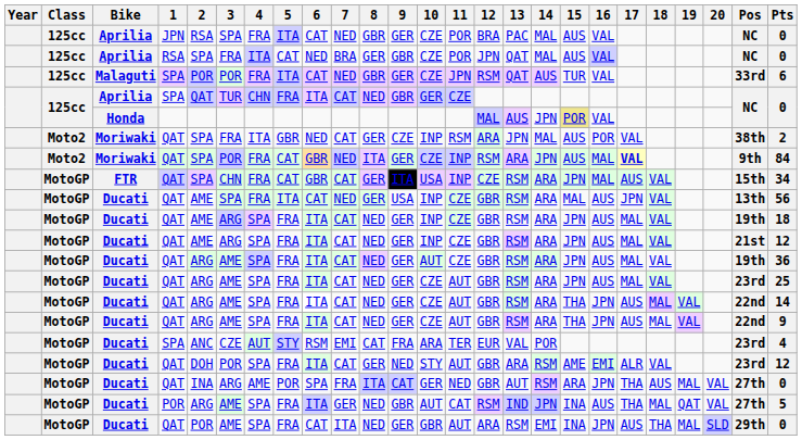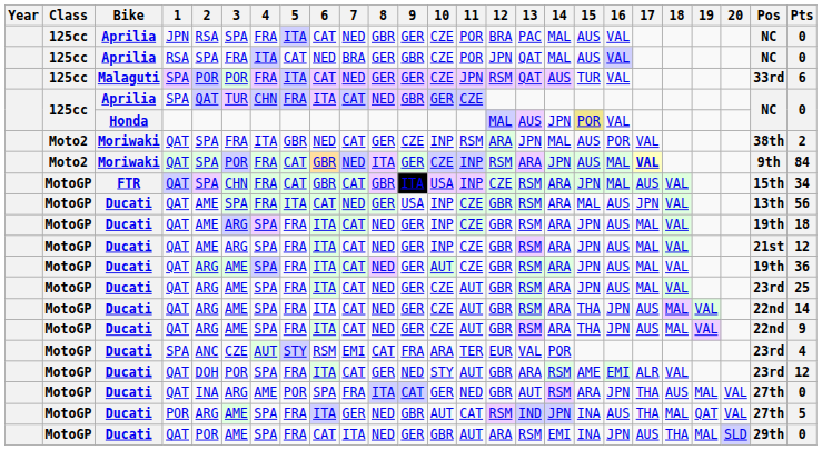 <table class="wikitable" style="text-align:center">
 <tr>
 <th>Year</th>
 <th>Class</th>
 <th>Bike</th>
 <th>1</th>
 <th>2</th>
 <th>3</th>
 <th>4</th>
 <th>5</th>
 <th>6</th>
 <th>7</th>
 <th>8</th>
 <th>9</th>
 <th>10</th>
 <th>11</th>
 <th>12</th>
 <th>13</th>
 <th>14</th>
 <th>15</th>
 <th>16</th>
 <th>17</th>
 <th>18</th>
 <th>19</th>
 <th>20</th>
 <th>Pos</th>
 <th>Pts</th>
 </tr>
 <tr>
 <th></th>
 <th>125cc</th>
 <th><a href='#'>Aprilia</a></th>
 <td><a href='#'>JPN</a></td>
 <td><a href='#'>RSA</a></td>
 <td><a href='#'>SPA</a></td>
 <td><a href='#'>FRA</a></td>
 <td style="background:#cfcfff;"><a href='#'>ITA</a><br></td>
 <td><a href='#'>CAT</a></td>
 <td><a href='#'>NED</a></td>
 <td><a href='#'>GBR</a></td>
 <td><a href='#'>GER</a></td>
 <td><a href='#'>CZE</a></td>
 <td><a href='#'>POR</a></td>
 <td><a href='#'>BRA</a></td>
 <td><a href='#'>PAC</a></td>
 <td><a href='#'>MAL</a></td>
 <td><a href='#'>AUS</a></td>
 <td><a href='#'>VAL</a></td>
 <td></td>
 <td></td>
 <td></td>
 <td></td>
 <th>NC</th>
 <th>0</th>
 </tr>
 <tr>
 <th></th>
 <th>125cc</th>
 <th><a href='#'>Aprilia</a></th>
 <td><a href='#'>RSA</a></td>
 <td><a href='#'>SPA</a></td>
 <td><a href='#'>FRA</a></td>
 <td style="background:#cfcfff;"><a href='#'>ITA</a><br></td>
 <td><a href='#'>CAT</a></td>
 <td><a href='#'>NED</a></td>
 <td><a href='#'>BRA</a></td>
 <td><a href='#'>GER</a></td>
 <td><a href='#'>GBR</a></td>
 <td><a href='#'>CZE</a></td>
 <td><a href='#'>POR</a></td>
 <td><a href='#'>JPN</a></td>
 <td><a href='#'>QAT</a></td>
 <td><a href='#'>MAL</a></td>
 <td><a href='#'>AUS</a></td>
 <td style="background:#cfcfff;"><a href='#'>VAL</a><br></td>
 <td></td>
 <td></td>
 <td></td>
 <td></td>
 <th>NC</th>
 <th>0</th>
 </tr>
 <tr>
 <th></th>
 <th>125cc</th>
 <th><a href='#'>Malaguti</a></th>
 <td style="background:#EFCFFF;"><a href='#'>SPA</a><br></td>
 <td style="background:#cfcfff;"><a href='#'>POR</a><br></td>
 <td style="background:#dfffdf;"><a href='#'>POR</a><br></td>
 <td style="background:#EFCFFF;"><a href='#'>FRA</a><br></td>
 <td style="background:#cfcfff;"><a href='#'>ITA</a><br></td>
 <td style="background:#EFCFFF;"><a href='#'>CAT</a><br></td>
 <td style="background:#EFCFFF;"><a href='#'>NED</a><br></td>
-<td style="background:#EFCFFF;"><a href='#'>GBR</a><br></td>
+<td style="background:#EFCFFF;"><a href='#'>GER</a><br></td>
 <td style="background:#EFCFFF;"><a href='#'>GER</a><br></td>
 <td style="background:#EFCFFF;"><a href='#'>CZE</a><br></td>
 <td style="background:#EFCFFF;"><a href='#'>JPN</a><br></td>
 <td style="background:#efcfff;"><a href='#'>RSM</a><br></td>
 <td style="background:#EFCFFF;"><a href='#'>QAT</a><br></td>
 <td style="background:#EFCFFF;"><a href='#'>AUS</a><br></td>
 <td><a href='#'>TUR</a></td>
 <td><a href='#'>VAL</a></td>
 <td></td>
 <td></td>
 <td></td>
 <td></td>
 <th>33rd</th>
 <th>6</th>
 </tr>
 <tr>
 <th rowspan=2></th>
 <th rowspan=2>125cc</th>
 <th><a href='#'>Aprilia</a></th>
 <td><a href='#'>SPA</a></td>
 <td style="background:#cfcfff;"><a href='#'>QAT</a><br></td>
 <td style="background:#EFCFFF;"><a href='#'>TUR</a><br></td>
 <td style="background:#cfcfff;"><a href='#'>CHN</a><br></td>
 <td style="background:#cfcfff;"><a href='#'>FRA</a><br></td>
 <td style="background:#EFCFFF;"><a href='#'>ITA</a><br></td>
 <td style="background:#cfcfff;"><a href='#'>CAT</a><br></td>
 <td style="background:#EFCFFF;"><a href='#'>NED</a><br></td>
 <td style="background:#EFCFFF;"><a href='#'>GBR</a><br></td>
 <td style="background:#cfcfff;"><a href='#'>GER</a><br></td>
 <td style="background:#cfcfff;"><a href='#'>CZE</a><br></td>
 <td></td>
 <td></td>
 <td></td>
 <td></td>
 <td></td>
 <td></td>
 <td></td>
 <td></td>
 <td></td>
 <th rowspan=2>NC</th>
 <th rowspan=2>0</th>
 </tr>
 <tr>
 <th><a href='#'>Honda</a></th>
 <td></td>
 <td></td>
 <td></td>
 <td></td>
 <td></td>
 <td></td>
 <td></td>
 <td></td>
 <td></td>
 <td></td>
 <td></td>
 <td style="background:#cfcfff;"><a href='#'>MAL</a><br></td>
 <td style="background:#EFCFFF;"><a href='#'>AUS</a><br></td>
 <td><a href='#'>JPN</a></td>
 <td style="background: khaki;"><a href='#'>POR</a></td>
 <td><a href='#'>VAL</a></td>
 <td></td>
 <td></td>
 <td></td>
 <td></td>
 </tr>
 <tr>
 <th></th>
 <th>Moto2</th>
 <th><a href='#'>Moriwaki</a></th>
 <td><a href='#'>QAT</a></td>
 <td><a href='#'>SPA</a></td>
 <td><a href='#'>FRA</a></td>
 <td><a href='#'>ITA</a></td>
 <td><a href='#'>GBR</a></td>
 <td><a href='#'>NED</a></td>
 <td><a href='#'>CAT</a></td>
 <td><a href='#'>GER</a></td>
 <td><a href='#'>CZE</a></td>
 <td><a href='#'>INP</a></td>
 <td><a href='#'>RSM</a></td>
 <td style="background:#dfffdf;"><a href='#'>ARA</a><br></td>
 <td><a href='#'>JPN</a></td>
 <td><a href='#'>MAL</a></td>
 <td><a href='#'>AUS</a></td>
 <td><a href='#'>POR</a></td>
 <td><a href='#'>VAL</a></td>
 <td></td>
 <td></td>
 <td></td>
 <th>38th</th>
 <th>2</th>
 </tr>
 <tr>
 <th></th>
 <th>Moto2</th>
 <th><a href='#'>Moriwaki</a></th>
 <td style="background:#dfffdf;"><a href='#'>QAT</a><br></td>
 <td style="background:#dfffdf;"><a href='#'>SPA</a><br></td>
 <td style="background:#cfcfff;"><a href='#'>POR</a><br></td>
 <td style="background:#dfffdf;"><a href='#'>FRA</a><br></td>
 <td style="background:#dfffdf;"><a href='#'>CAT</a><br></td>
 <td style="background:#ffdf9f;"><a href='#'>GBR</a><br></td>
 <td style="background:#cfcfff;"><a href='#'>NED</a><br></td>
 <td style="background:#EFCFFF;"><a href='#'>ITA</a><br></td>
 <td style="background:#dfffdf;"><a href='#'>GER</a><br></td>
 <td style="background:#cfcfff;"><a href='#'>CZE</a><br></td>
 <td style="background:#cfcfff;"><a href='#'>INP</a><br></td>
 <td style="background:#dfffdf;"><a href='#'>RSM</a><br></td>
 <td style="background:#EFCFFF;"><a href='#'>ARA</a><br></td>
 <td style="background:#dfffdf;"><a href='#'>JPN</a><br></td>
 <td style="background:#dfffdf;"><a href='#'>AUS</a><br></td>
 <td style="background:#dfffdf;"><a href='#'>MAL</a><br></td>
 <td style="background:#ffffbf;"><strong><a href='#'>VAL</a></strong><br></td>
 <td></td>
 <td></td>
 <td></td>
 <th>9th</th>
 <th>84</th>
 </tr>
 <tr>
 <th></th>
 <th>MotoGP</th>
 <th><a href='#'>FTR</a></th>
 <td style="background:#cfcfff;"><a href='#'>QAT</a><br></td>
 <td style="background:#EFCFFF;"><a href='#'>SPA</a><br></td>
 <td style="background:#dfffdf;"><a href='#'>CHN</a><br></td>
 <td style="background:#dfffdf;"><a href='#'>FRA</a><br></td>
 <td style="background:#dfffdf;"><a href='#'>CAT</a><br></td>
 <td style="background:#dfffdf;"><a href='#'>GBR</a><br></td>
 <td style="background:#dfffdf;"><a href='#'>CAT</a><br></td>
-<td style="background:#EFCFFF;"><a href='#'>GER</a><br></td>
+<td style="background:#EFCFFF;"><a href='#'>GBR</a><br></td>
 <td style="background:black; color:white;"><a href='#'><span>ITA</span></a><br></td>
 <td style="background:#EFCFFF;"><a href='#'>USA</a><br></td>
 <td style="background:#EFCFFF;"><a href='#'>INP</a><br></td>
 <td style="background:#dfffdf;"><a href='#'>CZE</a><br></td>
 <td style="background:#dfffdf;"><a href='#'>RSM</a><br></td>
 <td style="background:#dfffdf;"><a href='#'>ARA</a><br></td>
 <td style="background:#dfffdf;"><a href='#'>JPN</a><br></td>
 <td style="background:#dfffdf;"><a href='#'>MAL</a><br></td>
 <td style="background:#DFFFDF;"><a href='#'>AUS</a><br></td>
 <td style="background:#DFFFDF;"><a href='#'>VAL</a><br></td>
 <td></td>
 <td></td>
 <th>15th</th>
 <th>34</th>
 </tr>
 <tr>
 <th></th>
 <th>MotoGP</th>
 <th><a href='#'>Ducati</a></th>
 <td><a href='#'>QAT</a></td>
 <td><a href='#'>AME</a></td>
 <td style="background:#DFFFDF;"><a href='#'>SPA</a><br></td>
 <td style="background:#DFFFDF;"><a href='#'>FRA</a><br></td>
 <td style="background:#DFFFDF;"><a href='#'>ITA</a><br></td>
 <td style="background:#DFFFDF;"><a href='#'>CAT</a><br></td>
 <td style="background:#DFFFDF;"><a href='#'>NED</a><br></td>
 <td style="background:#dfffdf;"><a href='#'>GER</a><br></td>
 <td><a href='#'>USA</a></td>
 <td><a href='#'>INP</a></td>
 <td style="background:#dfffdf;"><a href='#'>CZE</a><br></td>
 <td style="background:#dfffdf;"><a href='#'>GBR</a><br></td>
 <td style="background:#dfffdf;"><a href='#'>RSM</a><br></td>
 <td><a href='#'>ARA</a></td>
 <td><a href='#'>MAL</a></td>
 <td><a href='#'>AUS</a></td>
 <td><a href='#'>JPN</a></td>
 <td style="background:#dfffdf;"><a href='#'>VAL</a><br></td>
 <td></td>
 <td></td>
 <th>13th</th>
 <th>56</th>
 </tr>
 <tr>
 <th></th>
 <th>MotoGP</th>
 <th><a href='#'>Ducati</a></th>
 <td><a href='#'>QAT</a></td>
 <td><a href='#'>AME</a></td>
 <td style="background:#cfcfff;"><a href='#'>ARG</a><br></td>
 <td style="background:#efcfff;"><a href='#'>SPA</a><br></td>
 <td><a href='#'>FRA</a></td>
 <td style="background:#DFFFDF;"><a href='#'>ITA</a><br></td>
 <td style="background:#DFFFDF;"><a href='#'>CAT</a><br></td>
 <td><a href='#'>NED</a></td>
 <td><a href='#'>GER</a></td>
 <td><a href='#'>INP</a></td>
 <td style="background:#DFFFDF;"><a href='#'>CZE</a><br></td>
 <td><a href='#'>GBR</a></td>
 <td><a href='#'>RSM</a></td>
 <td><a href='#'>ARA</a></td>
 <td><a href='#'>JPN</a></td>
 <td><a href='#'>AUS</a></td>
 <td><a href='#'>MAL</a></td>
 <td style="background:#DFFFDF;"><a href='#'>VAL</a><br></td>
 <td></td>
 <td></td>
 <th>19th</th>
 <th>18</th>
 </tr>
 <tr>
 <th></th>
 <th>MotoGP</th>
 <th><a href='#'>Ducati</a></th>
 <td><a href='#'>QAT</a></td>
 <td><a href='#'>AME</a></td>
 <td><a href='#'>ARG</a></td>
 <td><a href='#'>SPA</a></td>
 <td><a href='#'>FRA</a></td>
 <td style="background:#dfffdf;"><a href='#'>ITA</a><br></td>
 <td><a href='#'>CAT</a></td>
 <td><a href='#'>NED</a></td>
 <td><a href='#'>GER</a></td>
 <td><a href='#'>INP</a></td>
 <td><a href='#'>CZE</a></td>
 <td><a href='#'>GBR</a></td>
 <td style="background:#efcfff;"><a href='#'>RSM</a><br></td>
 <td><a href='#'>ARA</a></td>
 <td><a href='#'>JPN</a></td>
 <td><a href='#'>AUS</a></td>
 <td><a href='#'>MAL</a></td>
 <td style="background:#dfffdf;"><a href='#'>VAL</a><br></td>
 <td></td>
 <td></td>
 <th>21st</th>
 <th>12</th>
 </tr>
 <tr>
 <th></th>
 <th>MotoGP</th>
 <th><a href='#'>Ducati</a></th>
 <td><a href='#'>QAT</a></td>
 <td style="background:#dfffdf;"><a href='#'>ARG</a><br></td>
 <td style="background:#dfffdf;"><a href='#'>AME</a><br></td>
 <td style="background:#cfcfff;"><a href='#'>SPA</a><br></td>
 <td><a href='#'>FRA</a></td>
 <td style="background:#dfffdf;"><a href='#'>ITA</a><br></td>
 <td style="background:#dfffdf;"><a href='#'>CAT</a><br></td>
 <td style="background:#efcfff;"><a href='#'>NED</a><br></td>
 <td><a href='#'>GER</a></td>
 <td style="background:#dfffdf;"><a href='#'>AUT</a><br></td>
 <td><a href='#'>CZE</a></td>
 <td><a href='#'>GBR</a></td>
 <td style="background:#dfffdf;"><a href='#'>RSM</a><br></td>
 <td style="background:#dfffdf;"><a href='#'>ARA</a><br></td>
 <td><a href='#'>JPN</a></td>
 <td><a href='#'>AUS</a></td>
 <td><a href='#'>MAL</a></td>
 <td><a href='#'>VAL</a></td>
 <td></td>
 <td></td>
 <th>19th</th>
 <th>36</th>
 </tr>
 <tr>
 <th></th>
 <th>MotoGP</th>
 <th><a href='#'>Ducati</a></th>
 <td><a href='#'>QAT</a></td>
 <td><a href='#'>ARG</a></td>
 <td><a href='#'>AME</a></td>
 <td><a href='#'>SPA</a></td>
 <td><a href='#'>FRA</a></td>
 <td style="background:#dfffdf;"><a href='#'>ITA</a><br></td>
 <td><a href='#'>CAT</a></td>
 <td><a href='#'>NED</a></td>
 <td><a href='#'>GER</a></td>
 <td><a href='#'>CZE</a></td>
 <td><a href='#'>AUT</a></td>
 <td><a href='#'>GBR</a></td>
 <td style="background:#dfffdf;"><a href='#'>RSM</a><br></td>
 <td><a href='#'>ARA</a></td>
 <td><a href='#'>JPN</a></td>
 <td><a href='#'>AUS</a></td>
 <td><a href='#'>MAL</a></td>
 <td style="background:#dfffdf;"><a href='#'>VAL</a><br></td>
 <td></td>
 <td></td>
 <th>23rd</th>
 <th>25</th>
 </tr>
 <tr>
 <th></th>
 <th>MotoGP</th>
 <th><a href='#'>Ducati</a></th>
 <td><a href='#'>QAT</a></td>
 <td><a href='#'>ARG</a></td>
 <td><a href='#'>AME</a></td>
 <td><a href='#'>SPA</a></td>
 <td><a href='#'>FRA</a></td>
 <td style="background:#ffffff;"><a href='#'>ITA</a><br></td>
 <td><a href='#'>CAT</a></td>
 <td><a href='#'>NED</a></td>
 <td><a href='#'>GER</a></td>
 <td><a href='#'>CZE</a></td>
 <td><a href='#'>AUT</a></td>
 <td><a href='#'>GBR</a></td>
 <td style="background:#dfffdf;"><a href='#'>RSM</a><br></td>
 <td><a href='#'>ARA</a></td>
 <td><a href='#'>THA</a></td>
 <td><a href='#'>JPN</a></td>
 <td><a href='#'>AUS</a></td>
 <td style="background:#efcfff;"><a href='#'>MAL</a><br></td>
 <td style="background:#dfffdf;"><a href='#'>VAL</a><br></td>
 <td></td>
 <th>22nd</th>
 <th>14</th>
 </tr>
 <tr>
 <th></th>
 <th>MotoGP</th>
 <th><a href='#'>Ducati</a></th>
 <td><a href='#'>QAT</a></td>
 <td><a href='#'>ARG</a></td>
 <td><a href='#'>AME</a></td>
 <td><a href='#'>SPA</a></td>
 <td><a href='#'>FRA</a></td>
 <td style="background:#dfffdf;"><a href='#'>ITA</a><br></td>
 <td><a href='#'>CAT</a></td>
 <td><a href='#'>NED</a></td>
 <td><a href='#'>GER</a></td>
 <td><a href='#'>CZE</a></td>
 <td><a href='#'>AUT</a></td>
 <td><a href='#'>GBR</a></td>
 <td style="background:#efcfff;"><a href='#'>RSM</a><br></td>
 <td><a href='#'>ARA</a></td>
 <td><a href='#'>THA</a></td>
 <td><a href='#'>JPN</a></td>
 <td><a href='#'>AUS</a></td>
 <td><a href='#'>MAL</a></td>
 <td style="background:#efcfff;"><a href='#'>VAL</a><br></td>
 <td></td>
 <th>22nd</th>
 <th>9</th>
 </tr>
 <tr>
 <th></th>
 <th>MotoGP</th>
 <th><a href='#'>Ducati</a></th>
 <td><a href='#'>SPA</a></td>
 <td><a href='#'>ANC</a></td>
 <td><a href='#'>CZE</a></td>
 <td style="background:#dfffdf;"><a href='#'>AUT</a><br></td>
 <td style="background:#cfcfff;"><a href='#'>STY</a><br></td>
 <td><a href='#'>RSM</a></td>
 <td><a href='#'>EMI</a></td>
 <td><a href='#'>CAT</a></td>
 <td><a href='#'>FRA</a></td>
 <td><a href='#'>ARA</a></td>
 <td><a href='#'>TER</a></td>
 <td><a href='#'>EUR</a></td>
 <td><a href='#'>VAL</a></td>
 <td><a href='#'>POR</a></td>
 <td></td>
 <td></td>
 <td></td>
 <td></td>
 <td></td>
 <td></td>
 <th>23rd</th>
 <th>4</th>
 </tr>
 <tr>
 <th></th>
 <th>MotoGP</th>
 <th><a href='#'>Ducati</a></th>
 <td><a href='#'>QAT</a></td>
 <td><a href='#'>DOH</a></td>
 <td><a href='#'>POR</a></td>
 <td><a href='#'>SPA</a></td>
 <td><a href='#'>FRA</a></td>
 <td style="background:#dfffdf;"><a href='#'>ITA</a><br></td>
 <td><a href='#'>CAT</a></td>
 <td><a href='#'>GER</a></td>
 <td><a href='#'>NED</a></td>
 <td><a href='#'>STY</a></td>
 <td><a href='#'>AUT</a></td>
 <td><a href='#'>GBR</a></td>
 <td><a href='#'>ARA</a></td>
 <td style="background:#dfffdf;"><a href='#'>RSM</a><br></td>
 <td><a href='#'>AME</a></td>
 <td style="background:#dfffdf;"><a href='#'>EMI</a><br></td>
 <td><a href='#'>ALR</a></td>
 <td><a href='#'>VAL</a></td>
 <td></td>
 <td></td>
 <th>23rd</th>
 <th>12</th>
 </tr>
 <tr>
 <th></th>
 <th>MotoGP</th>
 <th><a href='#'>Ducati</a></th>
 <td><a href='#'>QAT</a></td>
 <td><a href='#'>INA</a></td>
 <td><a href='#'>ARG</a></td>
 <td><a href='#'>AME</a></td>
 <td><a href='#'>POR</a></td>
 <td><a href='#'>SPA</a></td>
 <td><a href='#'>FRA</a></td>
 <td style="background:#cfcfff;"><a href='#'>ITA</a><br></td>
 <td style="background:#cfcfff;"><a href='#'>CAT</a><br></td>
 <td><a href='#'>GER</a></td>
 <td><a href='#'>NED</a></td>
 <td><a href='#'>GBR</a></td>
 <td><a href='#'>AUT</a></td>
 <td style="background:#efcfff;"><a href='#'>RSM</a><br></td>
 <td><a href='#'>ARA</a></td>
 <td><a href='#'>JPN</a></td>
 <td><a href='#'>THA</a></td>
 <td><a href='#'>AUS</a></td>
 <td><a href='#'>MAL</a></td>
 <td><a href='#'>VAL</a></td>
 <th>27th</th>
 <th>0</th>
 </tr>
 <tr>
 <th></th>
 <th>MotoGP</th>
 <th><a href='#'>Ducati</a></th>
 <td><a href='#'>POR</a></td>
 <td><a href='#'>ARG</a></td>
 <td style="background:#dfffdf;"><a href='#'>AME</a><br></td>
 <td><a href='#'>SPA</a></td>
 <td><a href='#'>FRA</a></td>
 <td style="background:#cfcfff;"><a href='#'>ITA</a><br></td>
 <td><a href='#'>GER</a></td>
 <td><a href='#'>NED</a></td>
 <td><a href='#'>GBR</a></td>
 <td><a href='#'>AUT</a></td>
 <td><a href='#'>CAT</a></td>
 <td style="background:#efcfff;"><a href='#'>RSM</a><br></td>
 <td style="background:#cfcfff;"><a href='#'>IND</a><br></td>
 <td style="background:#cfcfff;"><a href='#'>JPN</a><br></td>
 <td><a href='#'>INA</a></td>
 <td><a href='#'>AUS</a></td>
 <td><a href='#'>THA</a></td>
 <td><a href='#'>MAL</a></td>
 <td><a href='#'>QAT</a></td>
 <td><a href='#'>VAL</a></td>
 <th>27th</th>
 <th>5</th>
 </tr>
 <tr>
 <th></th>
 <th>MotoGP</th>
 <th><a href='#'>Ducati</a></th>
 <td><a href='#'>QAT</a></td>
 <td><a href='#'>POR</a></td>
 <td><a href='#'>AME</a></td>
 <td><a href='#'>SPA</a></td>
 <td><a href='#'>FRA</a></td>
 <td><a href='#'>CAT</a></td>
 <td><a href='#'>ITA</a></td>
 <td><a href='#'>NED</a></td>
 <td><a href='#'>GER</a></td>
 <td><a href='#'>GBR</a></td>
 <td><a href='#'>AUT</a></td>
 <td><a href='#'>ARA</a></td>
 <td><a href='#'>RSM</a></td>
 <td><a href='#'>EMI</a></td>
 <td><a href='#'>INA</a></td>
 <td><a href='#'>JPN</a></td>
 <td><a href='#'>AUS</a></td>
 <td><a href='#'>THA</a></td>
 <td><a href='#'>MAL</a></td>
 <td style="background:#CFCFFF;"><a href='#'>SLD</a><br></td>
 <th>29th</th>
 <th>0</th>
 </tr>
 </table>
